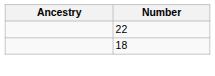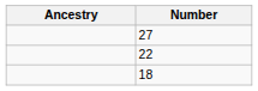 <table style="float: right; width: 25%;" class="wikitable sortable">
 <tr>
 <th>Ancestry</th>
 <th>Number</th>
+</tr>
+<tr>
+<td></td>
+<td>27</td>
 </tr>
 <tr>
 <td></td>
 <td>22</td>
 </tr>
 <tr>
 <td></td>
 <td>18</td>
 </tr>
 </table>
